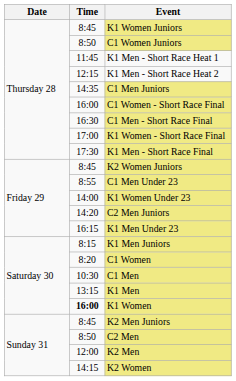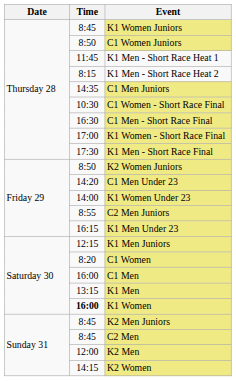 <table class=wikitable>
 <tr>
 <th width=100px>Date</th>
 <th width=50px>Time</th>
 <th width=200px>Event</th>
 </tr>
 <tr>
 <td rowspan=9>Thursday 28</td>
 <td align=center>8:45</td>
 <td bgcolor=F0EA84>K1 Women Juniors</td>
 </tr>
 <tr>
 <td align=center>8:50</td>
 <td bgcolor=F0EA84>C1 Women Juniors</td>
 </tr>
 <tr>
 <td align=center>11:45</td>
 <td>K1 Men - Short Race Heat 1</td>
 </tr>
 <tr>
-<td align=center>12:15</td>
+<td align=center>8:15</td>
 <td>K1 Men - Short Race Heat 2</td>
 </tr>
 <tr>
 <td align=center>14:35</td>
 <td bgcolor=F0EA84>C1 Men Juniors</td>
 </tr>
 <tr>
-<td align=center>16:00</td>
+<td align=center>10:30</td>
 <td bgcolor=F0EA84>C1 Women - Short Race Final</td>
 </tr>
 <tr>
 <td align=center>16:30</td>
 <td bgcolor=F0EA84>C1 Men - Short Race Final</td>
 </tr>
 <tr>
 <td align=center>17:00</td>
 <td bgcolor=F0EA84>K1 Women - Short Race Final</td>
 </tr>
 <tr>
 <td align=center>17:30</td>
 <td bgcolor=F0EA84>K1 Men - Short Race Final</td>
 </tr>
 <tr>
 <td rowspan=5>Friday 29</td>
-<td align=center>8:45</td>
+<td align=center>8:50</td>
 <td bgcolor=F0EA84>K2 Women Juniors</td>
 </tr>
 <tr>
-<td align=center>8:55</td>
+<td align=center>14:20</td>
 <td bgcolor=F0EA84>C1 Men Under 23</td>
 </tr>
 <tr>
 <td align=center>14:00</td>
 <td bgcolor=F0EA84>K1 Women Under 23</td>
 </tr>
 <tr>
-<td align=center>14:20</td>
+<td align=center>8:55</td>
 <td bgcolor=F0EA84>C2 Men Juniors</td>
 </tr>
 <tr>
 <td align=center>16:15</td>
 <td bgcolor=F0EA84>K1 Men Under 23</td>
 </tr>
 <tr>
 <td rowspan=5>Saturday 30</td>
-<td align=center>8:15</td>
+<td align=center>12:15</td>
 <td bgcolor=F0EA84>K1 Men Juniors</td>
 </tr>
 <tr>
 <td align=center>8:20</td>
 <td bgcolor=F0EA84>C1 Women</td>
 </tr>
 <tr>
-<td align=center>10:30</td>
+<td align=center>16:00</td>
 <td bgcolor=F0EA84>C1 Men</td>
 </tr>
 <tr>
 <td align=center>13:15</td>
 <td bgcolor=F0EA84>K1 Men</td>
 </tr>
 <tr>
 <td align=center><strong>16:00</strong></td>
 <td bgcolor=F0EA84>K1 Women</td>
 </tr>
 <tr>
 <td rowspan=4>Sunday 31</td>
 <td align=center>8:45</td>
 <td bgcolor=F0EA84>K2 Men Juniors</td>
 </tr>
 <tr>
-<td align=center>8:50</td>
+<td align=center>8:45</td>
 <td bgcolor=F0EA84>C2 Men</td>
 </tr>
 <tr>
 <td align=center>12:00</td>
 <td bgcolor=F0EA84>K2 Men</td>
 </tr>
 <tr>
 <td align=center>14:15</td>
 <td bgcolor=F0EA84>K2 Women</td>
 </tr>
 </table>
